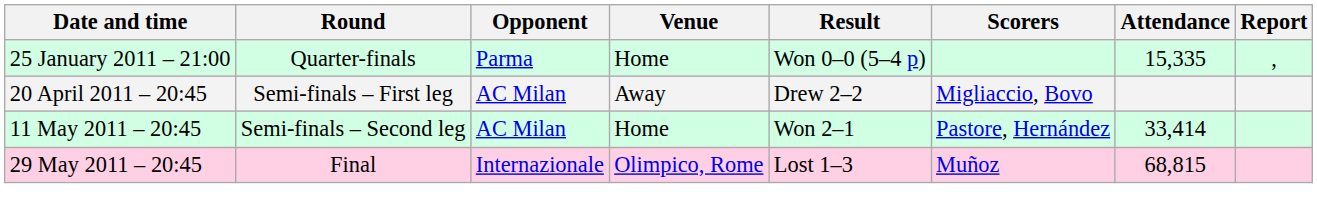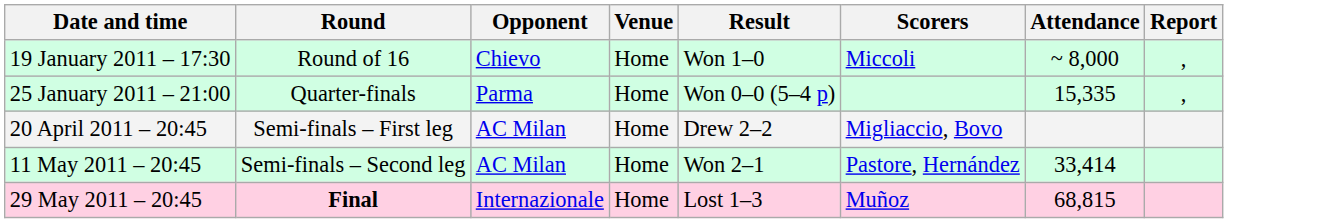 <table class="wikitable">
 <tr>
 <th>Date and time</th>
 <th>Round</th>
 <th>Opponent</th>
 <th>Venue</th>
 <th>Result</th>
 <th>Scorers</th>
 <th>Attendance</th>
 <th>Report</th>
+</tr>
+<tr style="background-color: #d0ffe3;">
+<td>19 January 2011 – 17:30</td>
+<td align="center">Round of 16</td>
+<td><a href='#'>Chievo</a></td>
+<td>Home</td>
+<td>Won 1–0</td>
+<td><a href='#'>Miccoli</a></td>
+<td align="center">~ 8,000</td>
+<td align="center">, </td>
 </tr>
 <tr style="background-color: #d0ffe3;">
 <td>25 January 2011 – 21:00</td>
 <td align="center">Quarter-finals</td>
 <td><a href='#'>Parma</a></td>
 <td>Home</td>
 <td>Won 0–0 (5–4 <a href='#'>p</a>)</td>
 <td></td>
 <td align="center">15,335</td>
 <td align="center"> , </td>
 </tr>
 <tr style="background-color: #f3f3f3;">
 <td>20 April 2011 – 20:45</td>
 <td align="center">Semi-finals – First leg</td>
 <td><a href='#'>AC Milan</a></td>
-<td>Away</td>
+<td>Home</td>
 <td>Drew 2–2</td>
 <td><a href='#'>Migliaccio</a>, <a href='#'>Bovo</a></td>
 <td align="center"></td>
 <td align="center"> </td>
 </tr>
 <tr style="background-color: #d0ffe3;">
 <td>11 May 2011 – 20:45</td>
 <td align="center">Semi-finals – Second leg</td>
 <td><a href='#'>AC Milan</a></td>
 <td>Home</td>
 <td>Won 2–1</td>
 <td><a href='#'>Pastore</a>, <a href='#'>Hernández</a></td>
 <td align="center">33,414</td>
 <td align="center"></td>
 </tr>
 <tr style="background-color: #ffd0e3;">
 <td>29 May 2011 – 20:45</td>
-<td align="center">Final</td>
+<td align="center"><strong>Final</strong></td>
 <td><a href='#'>Internazionale</a></td>
-<td><a href='#'>Olimpico, Rome</a></td>
+<td>Home</td>
 <td>Lost 1–3</td>
 <td><a href='#'>Muñoz</a></td>
 <td align="center">68,815</td>
 <td align="center"> </td>
 </tr>
 </table>
